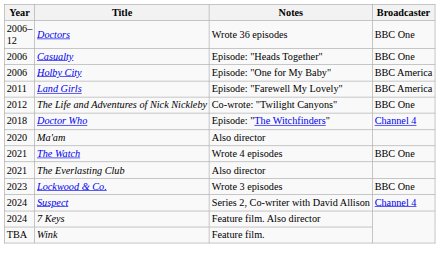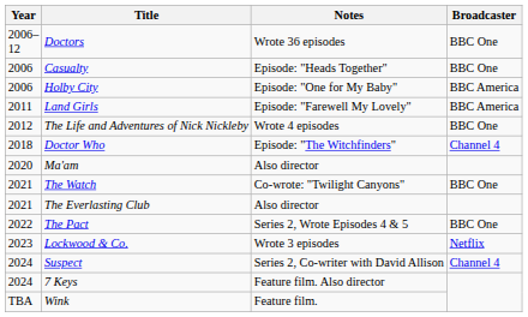 <table class="wikitable">
 <tr>
 <th style="width:33px;">Year</th>
 <th>Title</th>
 <th>Notes</th>
 <th>Broadcaster</th>
 </tr>
 <tr>
 <td>2006–12</td>
 <td><em><a href='#'>Doctors</a></em></td>
 <td>Wrote 36 episodes</td>
 <td>BBC One</td>
 </tr>
 <tr>
 <td>2006</td>
 <td><em><a href='#'>Casualty</a></em></td>
 <td>Episode: "Heads Together"</td>
 <td>BBC One</td>
 </tr>
 <tr>
 <td>2006</td>
 <td><em><a href='#'>Holby City</a></em></td>
 <td>Episode: "One for My Baby"</td>
 <td>BBC America</td>
 </tr>
 <tr>
 <td>2011</td>
 <td><em><a href='#'>Land Girls</a></em></td>
 <td>Episode: "Farewell My Lovely"</td>
 <td>BBC America</td>
 </tr>
 <tr>
 <td>2012</td>
 <td><em>The Life and Adventures of Nick Nickleby</em></td>
-<td>Co-wrote: "Twilight Canyons"</td>
+<td>Wrote 4 episodes</td>
 <td>BBC One</td>
 </tr>
 <tr>
 <td>2018</td>
 <td><em><a href='#'>Doctor Who</a></em></td>
 <td>Episode: "<a href='#'>The Witchfinders</a>"</td>
 <td><a href='#'>Channel 4</a></td>
 </tr>
 <tr>
 <td>2020</td>
 <td><em>Ma'am</em></td>
 <td>Also director</td>
 <td></td>
 </tr>
 <tr>
 <td>2021</td>
 <td><em><a href='#'>The Watch</a></em></td>
-<td>Wrote 4 episodes</td>
+<td>Co-wrote: "Twilight Canyons"</td>
 <td>BBC One</td>
 </tr>
 <tr>
 <td>2021</td>
 <td><em>The Everlasting Club</em></td>
 <td>Also director</td>
 </tr>
 <tr>
+<td>2022</td>
+<td><em><a href='#'>The Pact</a></em></td>
+<td>Series 2, Wrote Episodes 4 & 5</td>
+<td>BBC One</td>
+</tr>
+<tr>
 <td>2023</td>
 <td><em><a href='#'>Lockwood & Co.</a></em></td>
 <td>Wrote 3 episodes</td>
-<td>BBC One</td>
+<td><a href='#'>Netflix</a></td>
 </tr>
 <tr>
 <td>2024</td>
 <td><em><a href='#'>Suspect</a></em></td>
 <td>Series 2, Co-writer with David Allison</td>
 <td><a href='#'>Channel 4</a></td>
 </tr>
 <tr>
 <td>2024</td>
 <td><em>7 Keys</em></td>
 <td>Feature film. Also director</td>
 </tr>
 <tr>
 <td>TBA</td>
 <td><em>Wink</em></td>
 <td>Feature film.</td>
 </tr>
 </table>
